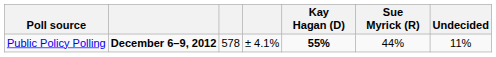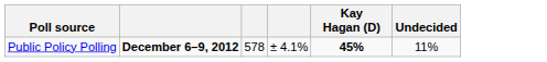 <table class="wikitable" style="text-align:center">
 <tr valign= bottom>
 <th>Poll source</th>
 <th></th>
 <th></th>
 <th></th>
 <th style="width:100px;">Kay<br>Hagan (D)</th>
-<th style="width:100px;">Sue<br>Myrick (R)</th>
 <th>Undecided</th>
 </tr>
 <tr>
 <td align=left><a href='#'>Public Policy Polling</a></td>
 <td><strong>December 6–9, 2012</strong></td>
 <td>578</td>
 <td>± 4.1%</td>
-<td><strong>55%</strong></td>
-<td>44%</td>
+<td><strong>45%</strong></td>
 <td>11%</td>
 </tr>
 </table>
